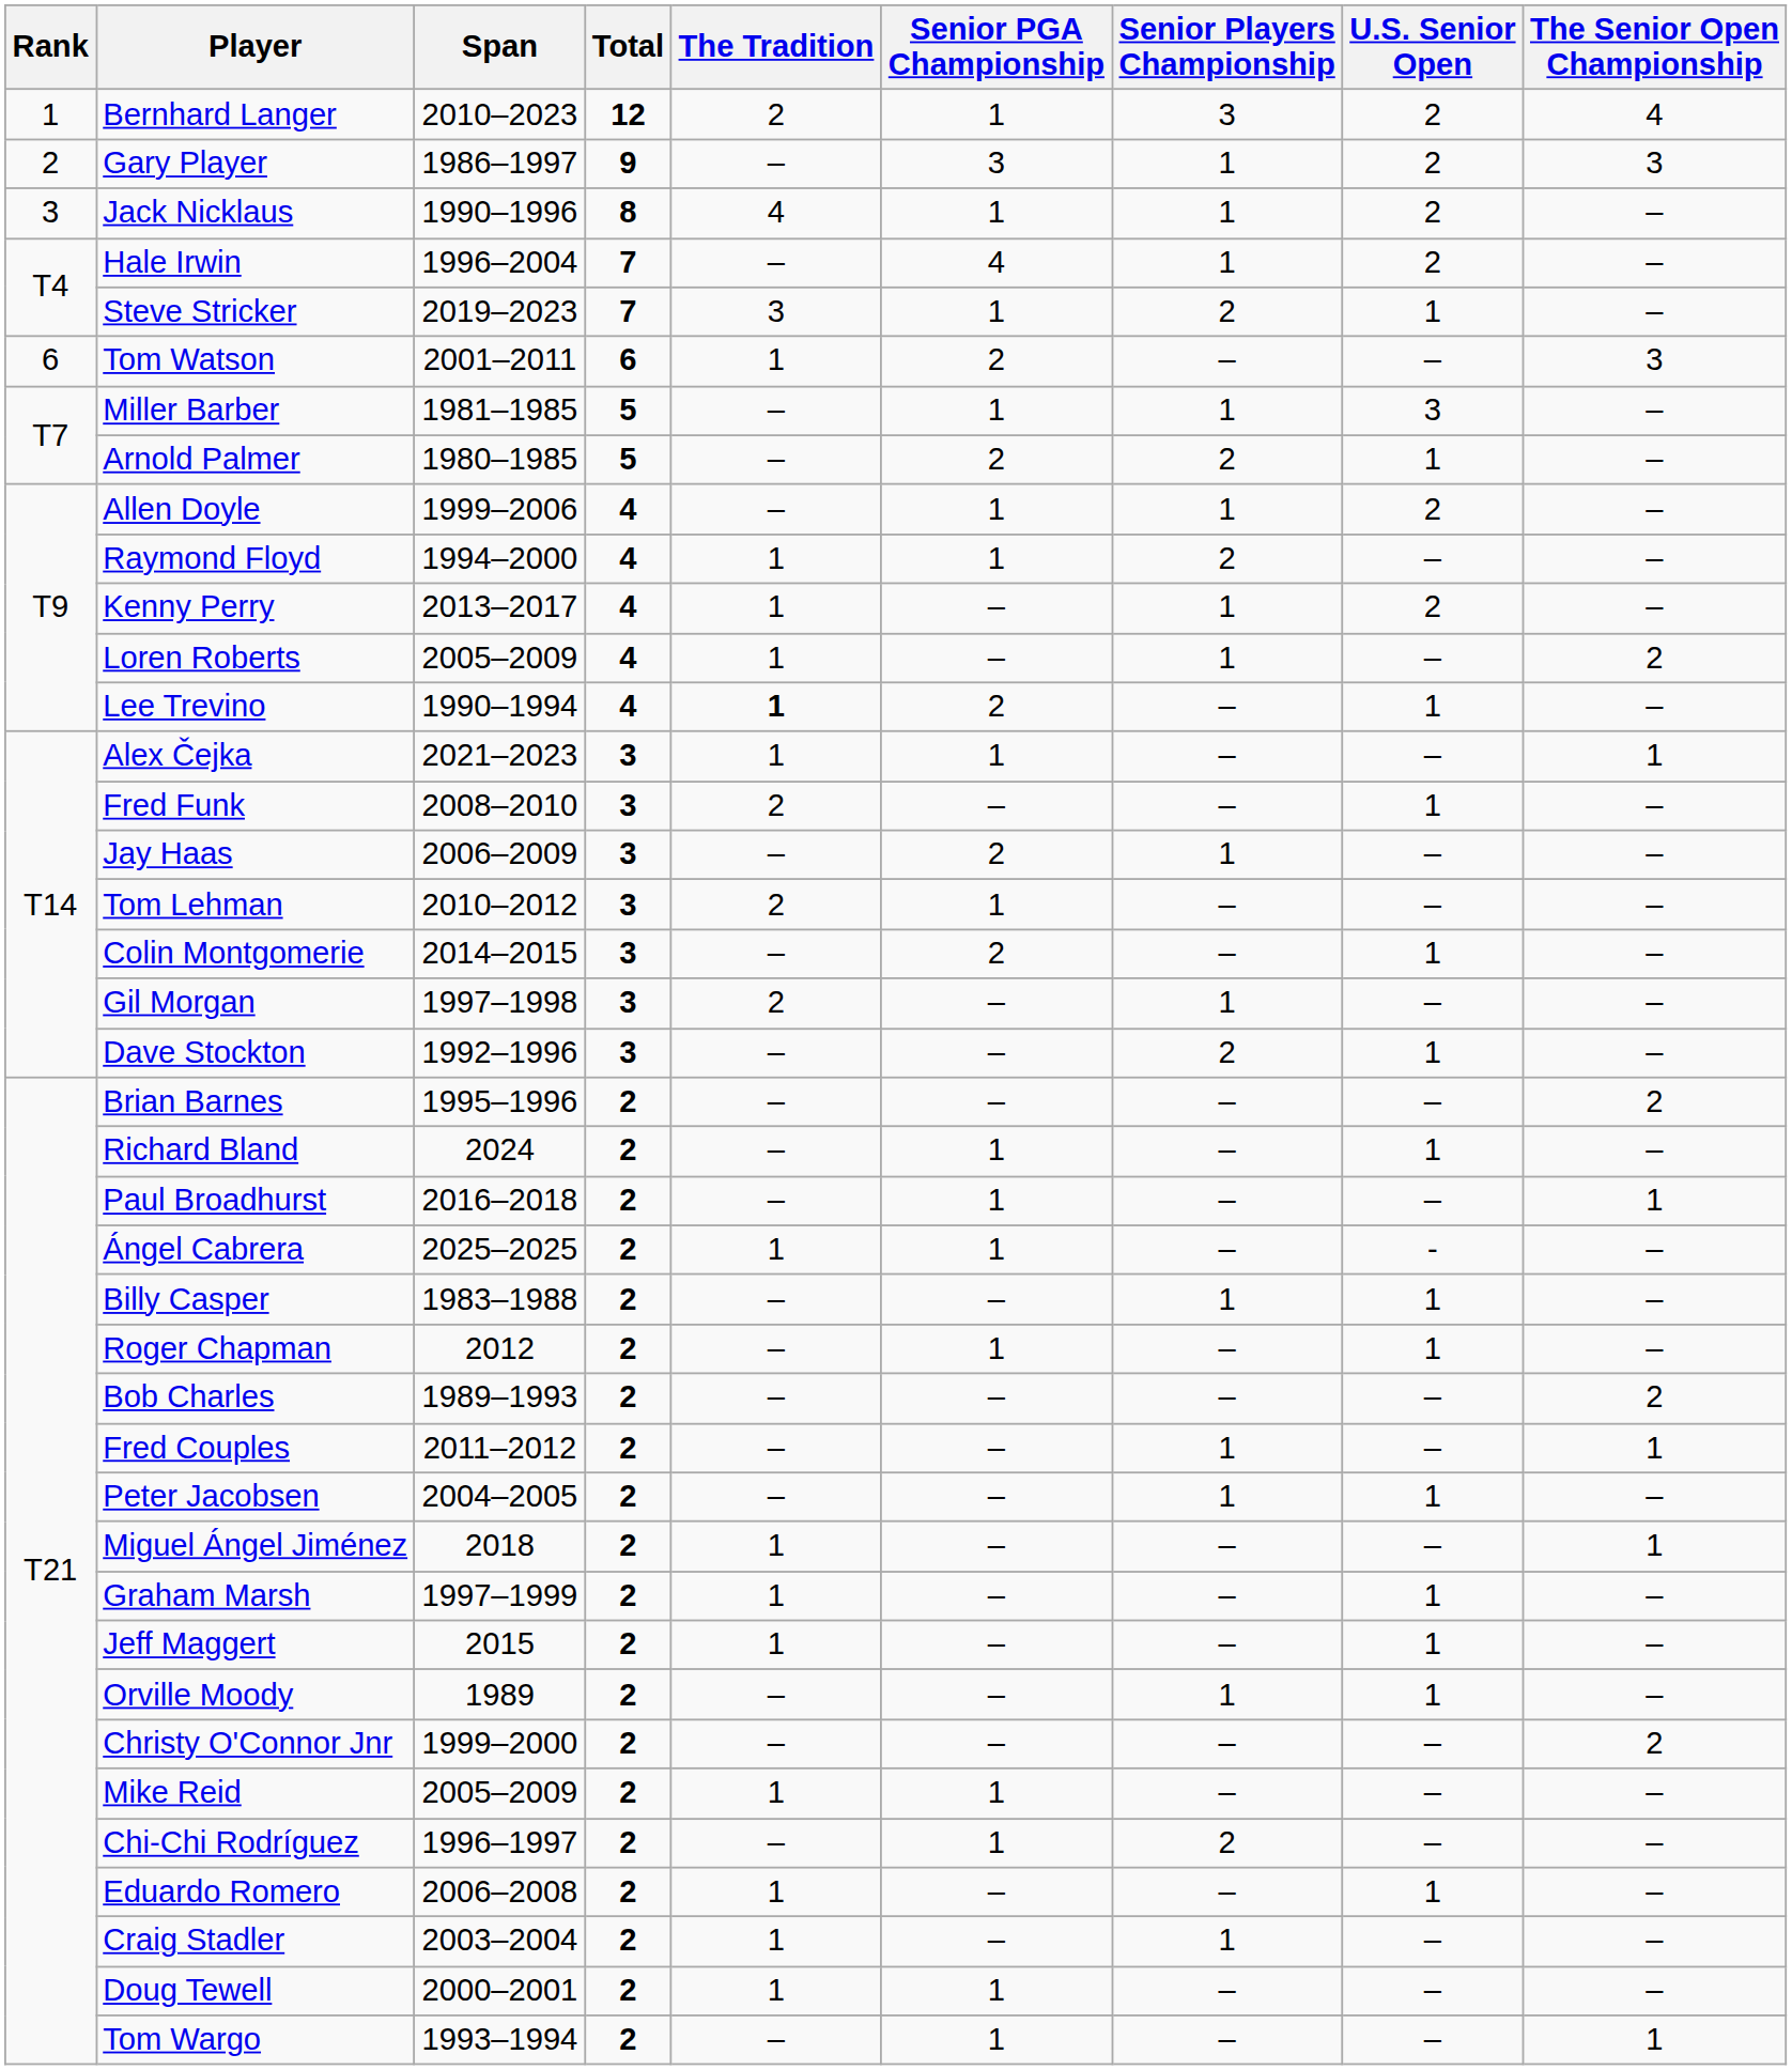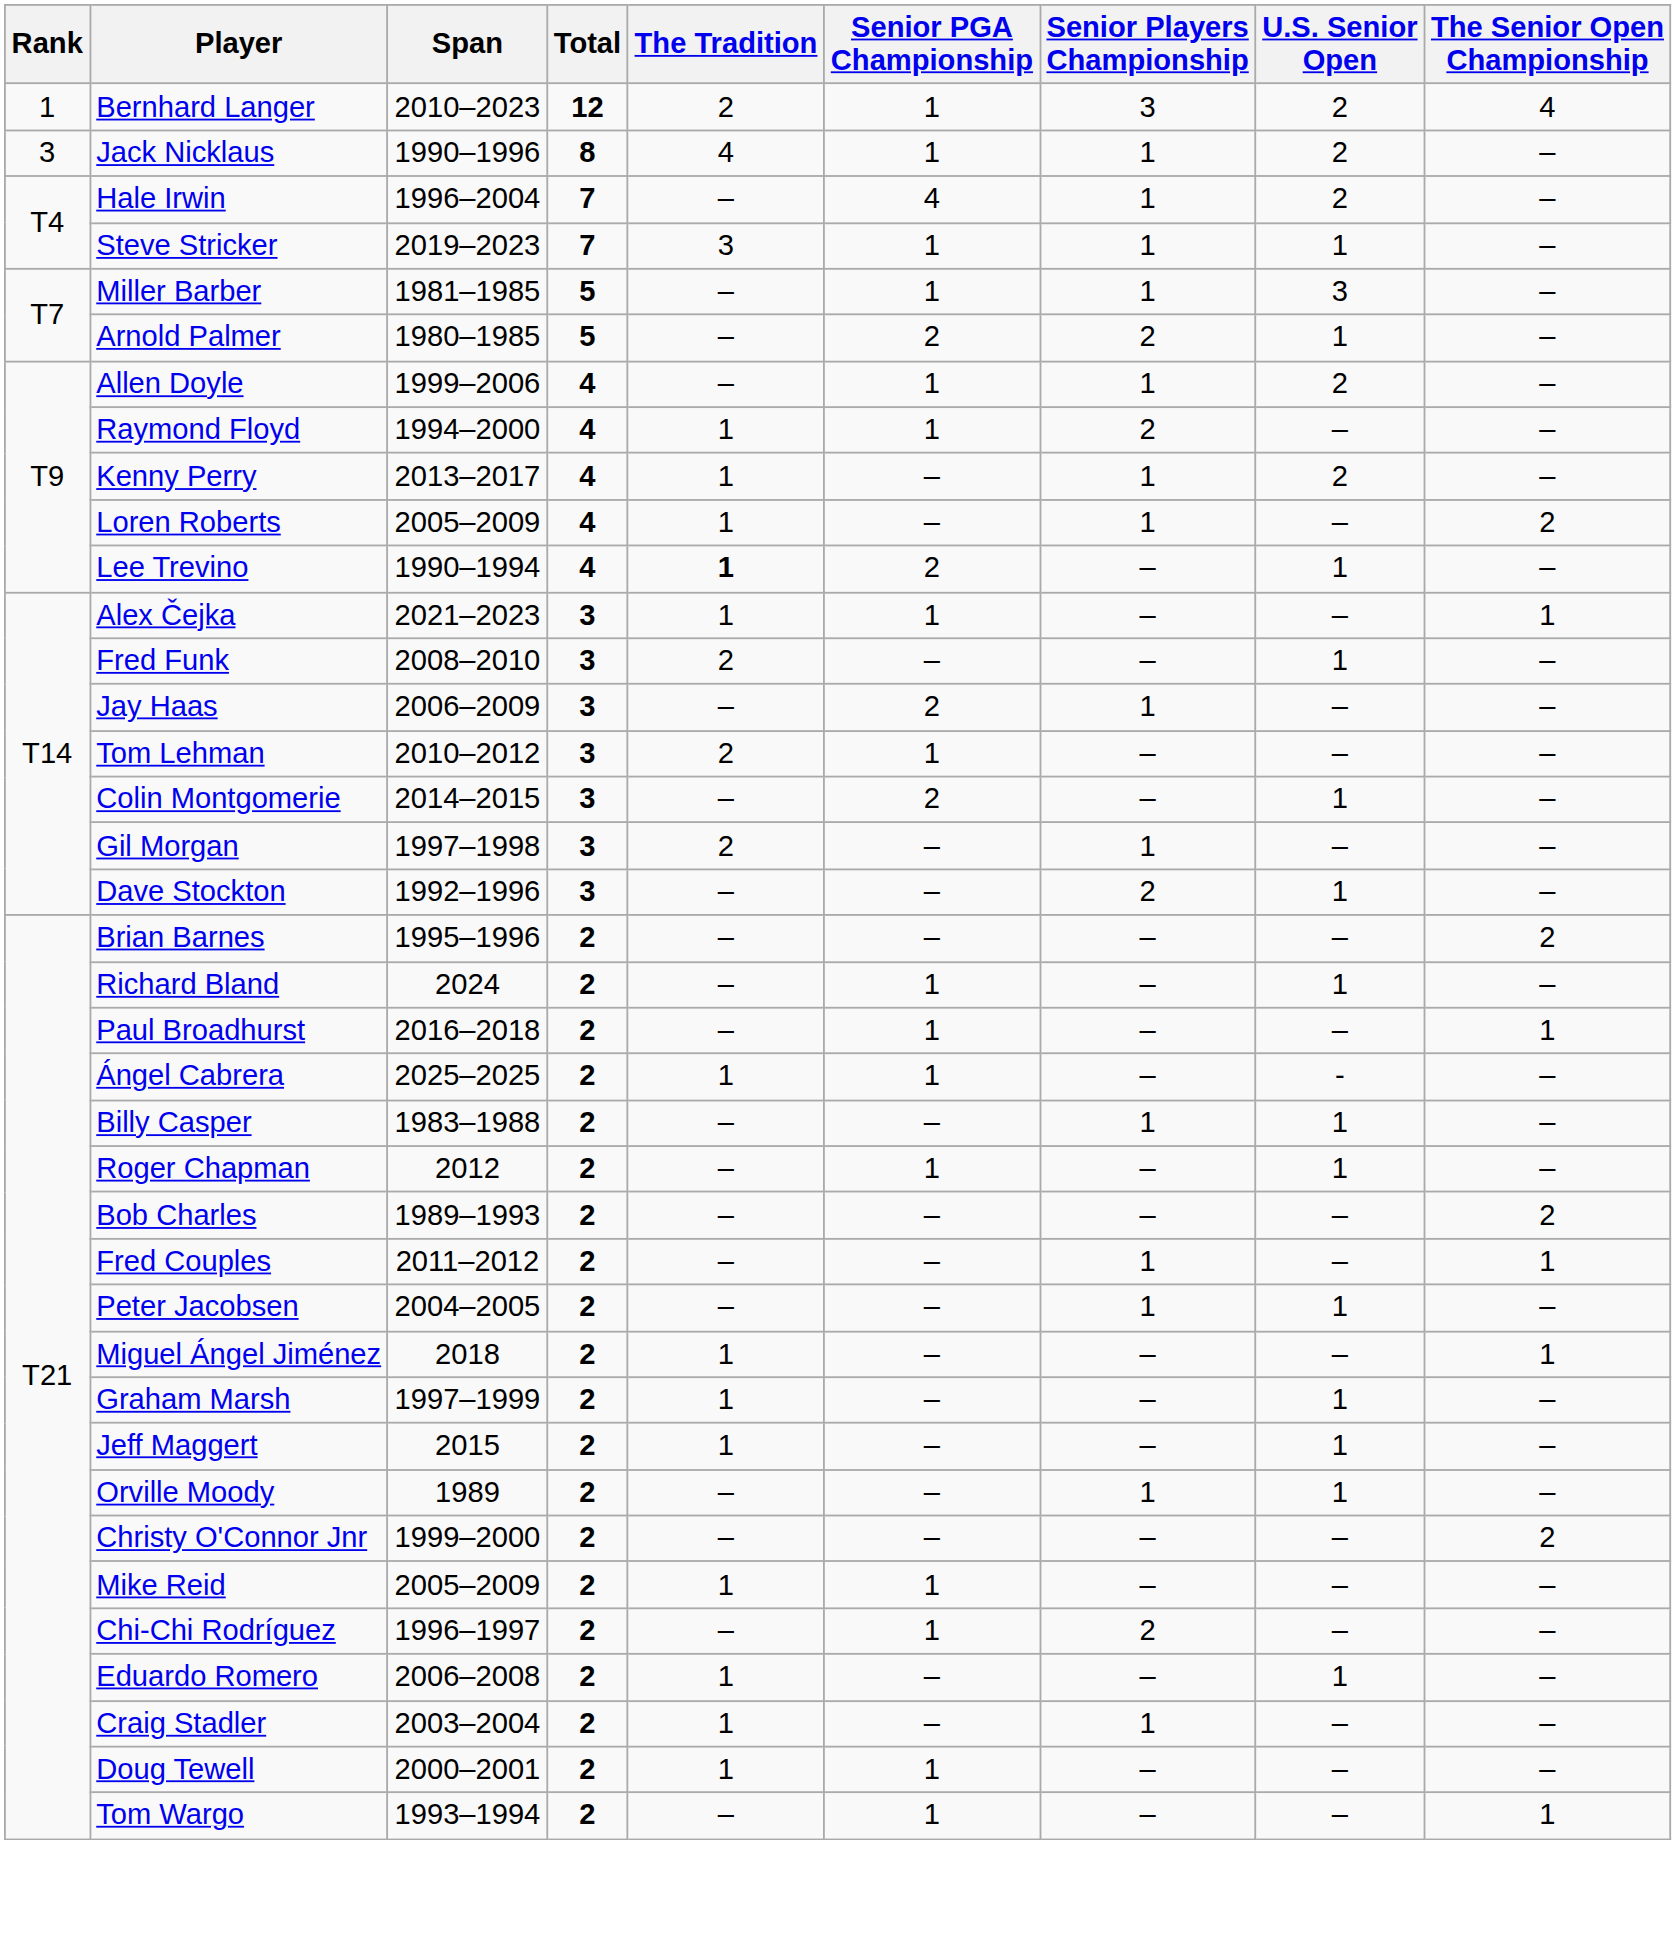 <table class="wikitable sortable" style="text-align:center">
 <tr>
 <th>Rank</th>
 <th>Player</th>
 <th>Span</th>
 <th>Total</th>
 <th><a href='#'>The Tradition</a></th>
 <th><a href='#'>Senior PGA<br>Championship</a></th>
 <th><a href='#'>Senior Players<br>Championship</a></th>
 <th><a href='#'>U.S. Senior<br>Open</a></th>
 <th><a href='#'>The Senior Open<br>Championship</a></th>
 </tr>
 <tr>
 <td>1</td>
 <td align=left> <a href='#'>Bernhard Langer</a></td>
 <td>2010–2023</td>
 <td><strong>12</strong></td>
 <td>2</td>
 <td>1</td>
 <td>3</td>
 <td>2</td>
 <td>4</td>
-</tr>
-<tr>
-<td>2</td>
-<td align=left> <a href='#'>Gary Player</a></td>
-<td>1986–1997</td>
-<td><strong>9</strong></td>
-<td>–</td>
-<td>3</td>
-<td>1</td>
-<td>2</td>
-<td>3</td>
 </tr>
 <tr>
 <td>3</td>
 <td align=left> <a href='#'>Jack Nicklaus</a></td>
 <td>1990–1996</td>
 <td><strong>8</strong></td>
 <td>4</td>
 <td>1</td>
 <td>1</td>
 <td>2</td>
 <td>–</td>
 </tr>
 <tr>
 <td rowspan=2>T4</td>
 <td align=left> <a href='#'>Hale Irwin</a></td>
 <td>1996–2004</td>
 <td><strong>7</strong></td>
 <td>–</td>
 <td>4</td>
 <td>1</td>
 <td>2</td>
 <td>–</td>
 </tr>
 <tr>
 <td align=left> <a href='#'>Steve Stricker</a></td>
 <td>2019–2023</td>
 <td><strong>7</strong></td>
 <td>3</td>
 <td>1</td>
-<td>2</td>
+<td>1</td>
 <td>1</td>
 <td>–</td>
-</tr>
-<tr>
-<td>6</td>
-<td align=left> <a href='#'>Tom Watson</a></td>
-<td>2001–2011</td>
-<td><strong>6</strong></td>
-<td>1</td>
-<td>2</td>
-<td>–</td>
-<td>–</td>
-<td>3</td>
 </tr>
 <tr>
 <td rowspan=2>T7</td>
 <td align=left> <a href='#'>Miller Barber</a></td>
 <td>1981–1985</td>
 <td><strong>5</strong></td>
 <td>–</td>
 <td>1</td>
 <td>1</td>
 <td>3</td>
 <td>–</td>
 </tr>
 <tr>
 <td align=left> <a href='#'>Arnold Palmer</a></td>
 <td>1980–1985</td>
 <td><strong>5</strong></td>
 <td>–</td>
 <td>2</td>
 <td>2</td>
 <td>1</td>
 <td>–</td>
 </tr>
 <tr>
 <td rowspan=5>T9</td>
 <td align=left> <a href='#'>Allen Doyle</a></td>
 <td>1999–2006</td>
 <td><strong>4</strong></td>
 <td>–</td>
 <td>1</td>
 <td>1</td>
 <td>2</td>
 <td>–</td>
 </tr>
 <tr>
 <td align=left> <a href='#'>Raymond Floyd</a></td>
 <td>1994–2000</td>
 <td><strong>4</strong></td>
 <td>1</td>
 <td>1</td>
 <td>2</td>
 <td>–</td>
 <td>–</td>
 </tr>
 <tr>
 <td align=left> <a href='#'>Kenny Perry</a></td>
 <td>2013–2017</td>
 <td><strong>4</strong></td>
 <td>1</td>
 <td>–</td>
 <td>1</td>
 <td>2</td>
 <td>–</td>
 </tr>
 <tr>
 <td align=left> <a href='#'>Loren Roberts</a></td>
 <td>2005–2009</td>
 <td><strong>4</strong></td>
 <td>1</td>
 <td>–</td>
 <td>1</td>
 <td>–</td>
 <td>2</td>
 </tr>
 <tr>
 <td align=left> <a href='#'>Lee Trevino</a></td>
 <td>1990–1994</td>
 <td><strong>4</strong></td>
 <td><strong>1</strong></td>
 <td>2</td>
 <td>–</td>
 <td>1</td>
 <td>–</td>
 </tr>
 <tr>
 <td rowspan=7>T14</td>
 <td align=left> <a href='#'>Alex Čejka</a></td>
 <td>2021–2023</td>
 <td><strong>3</strong></td>
 <td>1</td>
 <td>1</td>
 <td>–</td>
 <td>–</td>
 <td>1</td>
 </tr>
 <tr>
 <td align=left> <a href='#'>Fred Funk</a></td>
 <td>2008–2010</td>
 <td><strong>3</strong></td>
 <td>2</td>
 <td>–</td>
 <td>–</td>
 <td>1</td>
 <td>–</td>
 </tr>
 <tr>
 <td align=left> <a href='#'>Jay Haas</a></td>
 <td>2006–2009</td>
 <td><strong>3</strong></td>
 <td>–</td>
 <td>2</td>
 <td>1</td>
 <td>–</td>
 <td>–</td>
 </tr>
 <tr>
 <td align=left> <a href='#'>Tom Lehman</a></td>
 <td>2010–2012</td>
 <td><strong>3</strong></td>
 <td>2</td>
 <td>1</td>
 <td>–</td>
 <td>–</td>
 <td>–</td>
 </tr>
 <tr>
 <td align=left> <a href='#'>Colin Montgomerie</a></td>
 <td>2014–2015</td>
 <td><strong>3</strong></td>
 <td>–</td>
 <td>2</td>
 <td>–</td>
 <td>1</td>
 <td>–</td>
 </tr>
 <tr>
 <td align=left> <a href='#'>Gil Morgan</a></td>
 <td>1997–1998</td>
 <td><strong>3</strong></td>
 <td>2</td>
 <td>–</td>
 <td>1</td>
 <td>–</td>
 <td>–</td>
 </tr>
 <tr>
 <td align=left> <a href='#'>Dave Stockton</a></td>
 <td>1992–1996</td>
 <td><strong>3</strong></td>
 <td>–</td>
 <td>–</td>
 <td>2</td>
 <td>1</td>
 <td>–</td>
 </tr>
 <tr>
 <td rowspan=20>T21</td>
 <td align=left> <a href='#'>Brian Barnes</a></td>
 <td>1995–1996</td>
 <td><strong>2</strong></td>
 <td>–</td>
 <td>–</td>
 <td>–</td>
 <td>–</td>
 <td>2</td>
 </tr>
 <tr>
 <td align=left> <a href='#'>Richard Bland</a></td>
 <td>2024</td>
 <td><strong>2</strong></td>
 <td>–</td>
 <td>1</td>
 <td>–</td>
 <td>1</td>
 <td>–</td>
 </tr>
 <tr>
 <td align=left> <a href='#'>Paul Broadhurst</a></td>
 <td>2016–2018</td>
 <td><strong>2</strong></td>
 <td>–</td>
 <td>1</td>
 <td>–</td>
 <td>–</td>
 <td>1</td>
 </tr>
 <tr>
 <td align=left> <a href='#'>Ángel Cabrera</a></td>
 <td>2025–2025</td>
 <td><strong>2</strong></td>
 <td>1</td>
 <td>1</td>
 <td>–</td>
 <td>-</td>
 <td>–</td>
 </tr>
 <tr>
 <td align=left> <a href='#'>Billy Casper</a></td>
 <td>1983–1988</td>
 <td><strong>2</strong></td>
 <td>–</td>
 <td>–</td>
 <td>1</td>
 <td>1</td>
 <td>–</td>
 </tr>
 <tr>
 <td align=left> <a href='#'>Roger Chapman</a></td>
 <td>2012</td>
 <td><strong>2</strong></td>
 <td>–</td>
 <td>1</td>
 <td>–</td>
 <td>1</td>
 <td>–</td>
 </tr>
 <tr>
 <td align=left> <a href='#'>Bob Charles</a></td>
 <td>1989–1993</td>
 <td><strong>2</strong></td>
 <td>–</td>
 <td>–</td>
 <td>–</td>
 <td>–</td>
 <td>2</td>
 </tr>
 <tr>
 <td align=left> <a href='#'>Fred Couples</a></td>
 <td>2011–2012</td>
 <td><strong>2</strong></td>
 <td>–</td>
 <td>–</td>
 <td>1</td>
 <td>–</td>
 <td>1</td>
 </tr>
 <tr>
 <td align=left> <a href='#'>Peter Jacobsen</a></td>
 <td>2004–2005</td>
 <td><strong>2</strong></td>
 <td>–</td>
 <td>–</td>
 <td>1</td>
 <td>1</td>
 <td>–</td>
 </tr>
 <tr>
 <td align=left> <a href='#'>Miguel Ángel Jiménez</a></td>
 <td>2018</td>
 <td><strong>2</strong></td>
 <td>1</td>
 <td>–</td>
 <td>–</td>
 <td>–</td>
 <td>1</td>
 </tr>
 <tr>
 <td align=left> <a href='#'>Graham Marsh</a></td>
 <td>1997–1999</td>
 <td><strong>2</strong></td>
 <td>1</td>
 <td>–</td>
 <td>–</td>
 <td>1</td>
 <td>–</td>
 </tr>
 <tr>
 <td align=left> <a href='#'>Jeff Maggert</a></td>
 <td>2015</td>
 <td><strong>2</strong></td>
 <td>1</td>
 <td>–</td>
 <td>–</td>
 <td>1</td>
 <td>–</td>
 </tr>
 <tr>
 <td align=left> <a href='#'>Orville Moody</a></td>
 <td>1989</td>
 <td><strong>2</strong></td>
 <td>–</td>
 <td>–</td>
 <td>1</td>
 <td>1</td>
 <td>–</td>
 </tr>
 <tr>
 <td align=left> <a href='#'>Christy O'Connor Jnr</a></td>
 <td>1999–2000</td>
 <td><strong>2</strong></td>
 <td>–</td>
 <td>–</td>
 <td>–</td>
 <td>–</td>
 <td>2</td>
 </tr>
 <tr>
 <td align=left> <a href='#'>Mike Reid</a></td>
 <td>2005–2009</td>
 <td><strong>2</strong></td>
 <td>1</td>
 <td>1</td>
 <td>–</td>
 <td>–</td>
 <td>–</td>
 </tr>
 <tr>
 <td align=left> <a href='#'>Chi-Chi Rodríguez</a></td>
 <td>1996–1997</td>
 <td><strong>2</strong></td>
 <td>–</td>
 <td>1</td>
 <td>2</td>
 <td>–</td>
 <td>–</td>
 </tr>
 <tr>
 <td align=left> <a href='#'>Eduardo Romero</a></td>
 <td>2006–2008</td>
 <td><strong>2</strong></td>
 <td>1</td>
 <td>–</td>
 <td>–</td>
 <td>1</td>
 <td>–</td>
 </tr>
 <tr>
 <td align=left> <a href='#'>Craig Stadler</a></td>
 <td>2003–2004</td>
 <td><strong>2</strong></td>
 <td>1</td>
 <td>–</td>
 <td>1</td>
 <td>–</td>
 <td>–</td>
 </tr>
 <tr>
 <td align=left> <a href='#'>Doug Tewell</a></td>
 <td>2000–2001</td>
 <td><strong>2</strong></td>
 <td>1</td>
 <td>1</td>
 <td>–</td>
 <td>–</td>
 <td>–</td>
 </tr>
 <tr>
 <td align=left> <a href='#'>Tom Wargo</a></td>
 <td>1993–1994</td>
 <td><strong>2</strong></td>
 <td>–</td>
 <td>1</td>
 <td>–</td>
 <td>–</td>
 <td>1</td>
 </tr>
 </table>
